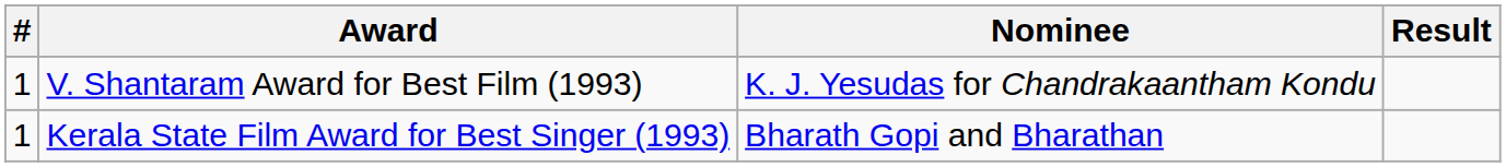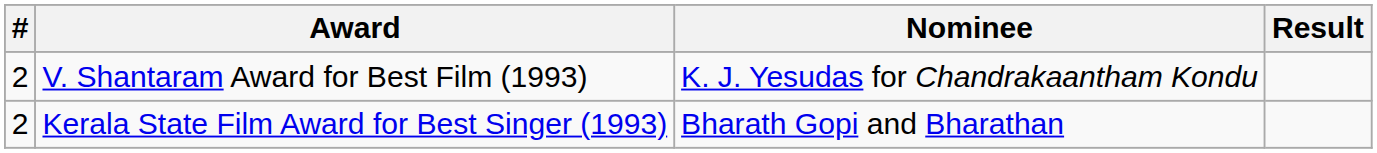 <table class="wikitable">
 <tr>
 <th>#</th>
 <th>Award</th>
 <th>Nominee</th>
 <th>Result</th>
 </tr>
 <tr>
-<td>1</td>
+<td>2</td>
 <td><a href='#'>V. Shantaram</a> Award for Best Film (1993)</td>
 <td><a href='#'>K. J. Yesudas</a> for <em>Chandrakaantham Kondu</em></td>
 <td></td>
 </tr>
 <tr>
-<td>1</td>
+<td>2</td>
 <td><a href='#'>Kerala State Film Award for Best Singer (1993)</a></td>
 <td><a href='#'>Bharath Gopi</a> and <a href='#'>Bharathan</a></td>
 <td></td>
 </tr>
 </table>
